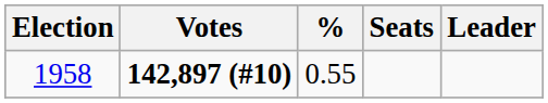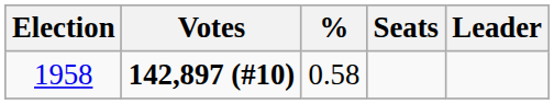 <table class=wikitable style=text-align:center>
 <tr>
 <th>Election</th>
 <th>Votes</th>
 <th>%</th>
 <th>Seats</th>
 <th>Leader</th>
 </tr>
 <tr>
 <td><a href='#'>1958</a></td>
 <td><strong>142,897 (#10)</strong></td>
-<td>0.55</td>
+<td>0.58</td>
 <td></td>
 <td></td>
 </tr>
 </table>
